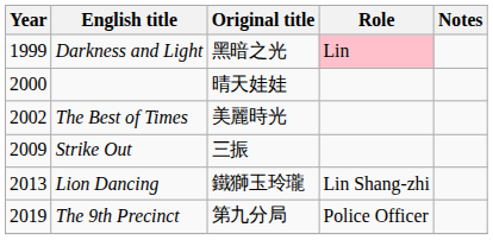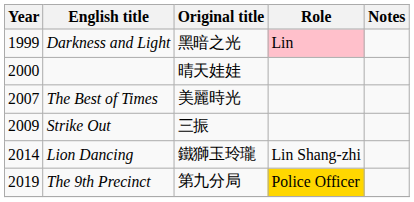 <table class="wikitable sortable">
 <tr>
 <th>Year</th>
 <th>English title</th>
 <th>Original title</th>
 <th>Role</th>
 <th class="unsortable">Notes</th>
 </tr>
 <tr>
 <td>1999</td>
 <td><em>Darkness and Light</em></td>
 <td>黑暗之光</td>
 <td style="background: pink;">Lin</td>
 <td></td>
 </tr>
 <tr>
 <td>2000</td>
 <td></td>
 <td>晴天娃娃</td>
 <td></td>
 <td></td>
 </tr>
 <tr>
-<td>2002</td>
+<td>2007</td>
 <td><em>The Best of Times</em></td>
 <td>美麗時光</td>
 <td></td>
 <td></td>
 </tr>
 <tr>
 <td>2009</td>
 <td><em>Strike Out</em></td>
 <td>三振</td>
 <td></td>
 <td></td>
 </tr>
 <tr>
-<td>2013</td>
+<td>2014</td>
 <td><em>Lion Dancing</em></td>
 <td>鐵獅玉玲瓏</td>
 <td>Lin Shang-zhi</td>
 <td></td>
 </tr>
 <tr>
 <td>2019</td>
 <td><em>The 9th Precinct</em></td>
 <td>第九分局</td>
-<td>Police Officer</td>
+<td style="background: gold;">Police Officer</td>
 <td></td>
 </tr>
 <tr>
 </tr>
 </table>
